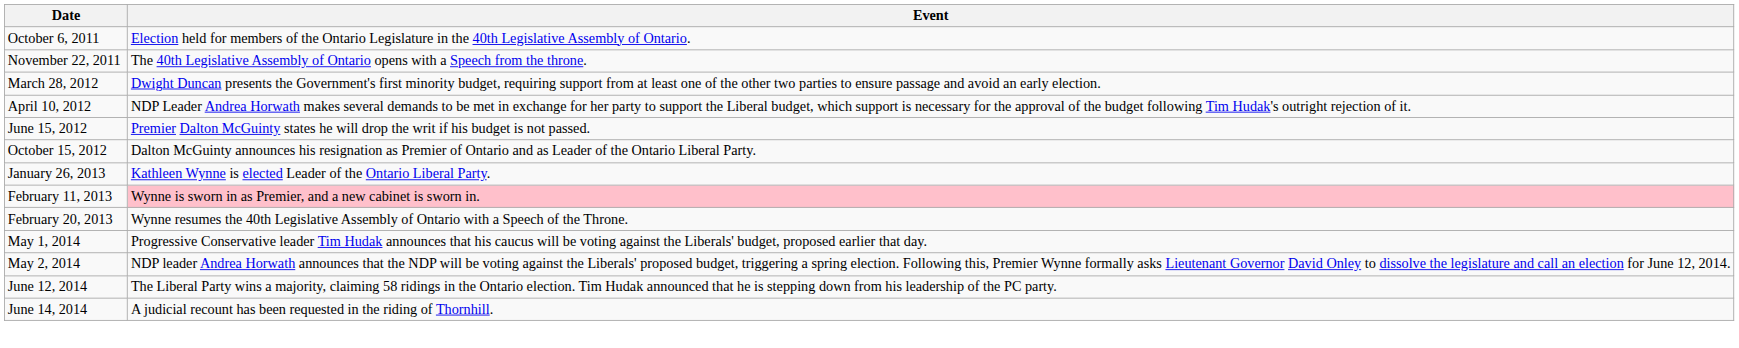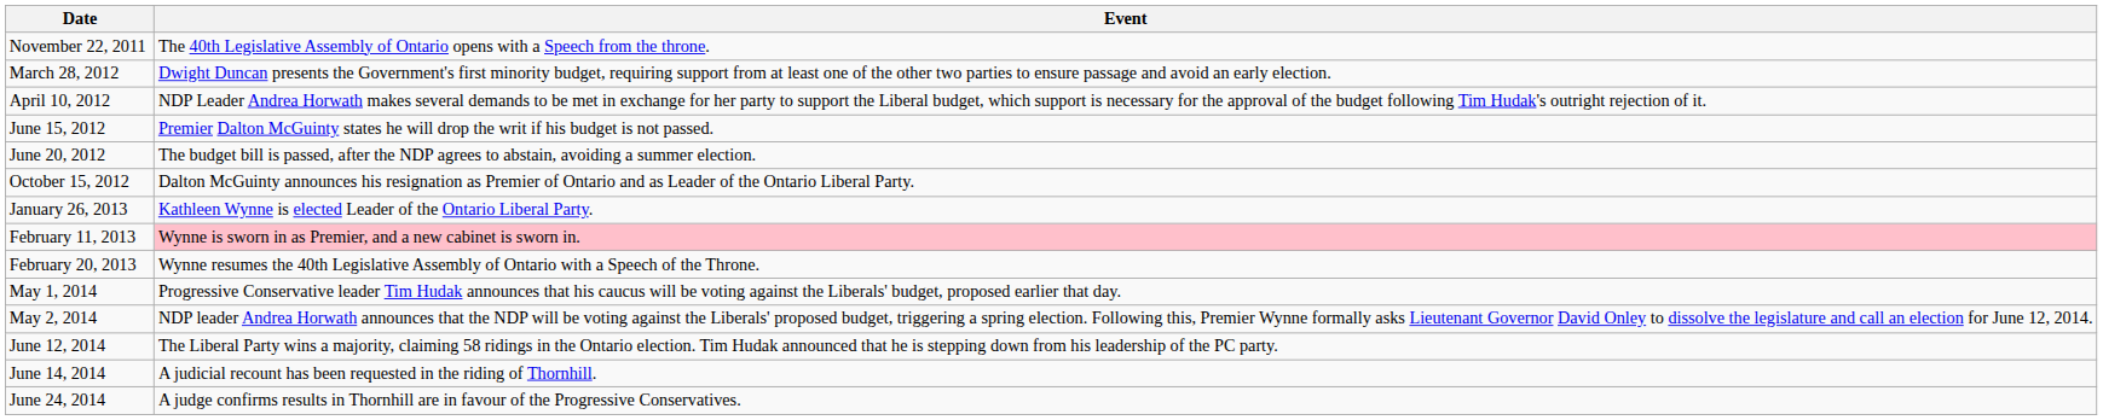 <table class="wikitable">
 <tr>
 <th style="width:131px;">Date</th>
 <th>Event</th>
-</tr>
-<tr>
-<td>October 6, 2011</td>
-<td><a href='#'>Election</a> held for members of the Ontario Legislature in the <a href='#'>40th Legislative Assembly of Ontario</a>.</td>
 </tr>
 <tr>
 <td>November 22, 2011</td>
 <td>The <a href='#'>40th Legislative Assembly of Ontario</a> opens with a <a href='#'>Speech from the throne</a>.</td>
 </tr>
 <tr>
 <td>March 28, 2012</td>
 <td><a href='#'>Dwight Duncan</a> presents the Government's first minority budget, requiring support from at least one of the other two parties to ensure passage and avoid an early election.</td>
 </tr>
 <tr>
 <td>April 10, 2012</td>
 <td>NDP Leader <a href='#'>Andrea Horwath</a> makes several demands to be met in exchange for her party to support the Liberal budget, which support is necessary for the approval of the budget following <a href='#'>Tim Hudak</a>'s outright rejection of it.</td>
 </tr>
 <tr>
 <td>June 15, 2012</td>
 <td><a href='#'>Premier</a> <a href='#'>Dalton McGuinty</a> states he will drop the writ if his budget is not passed.</td>
+</tr>
+<tr>
+<td>June 20, 2012</td>
+<td>The budget bill is passed, after the NDP agrees to abstain, avoiding a summer election.</td>
 </tr>
 <tr>
 <td>October 15, 2012</td>
 <td>Dalton McGuinty announces his resignation as Premier of Ontario and as Leader of the Ontario Liberal Party.</td>
 </tr>
 <tr>
 <td>January 26, 2013</td>
 <td><a href='#'>Kathleen Wynne</a> is <a href='#'>elected</a> Leader of the <a href='#'>Ontario Liberal Party</a>.</td>
 </tr>
 <tr>
 <td>February 11, 2013</td>
 <td style="background: pink;">Wynne is sworn in as Premier, and a new cabinet is sworn in.</td>
 </tr>
 <tr>
 <td>February 20, 2013</td>
 <td>Wynne resumes the 40th Legislative Assembly of Ontario with a Speech of the Throne.</td>
 </tr>
 <tr>
 <td>May 1, 2014</td>
 <td>Progressive Conservative leader <a href='#'>Tim Hudak</a> announces that his caucus will be voting against the Liberals' budget, proposed earlier that day.</td>
 </tr>
 <tr>
 <td>May 2, 2014</td>
 <td>NDP leader <a href='#'>Andrea Horwath</a> announces that the NDP will be voting against the Liberals' proposed budget, triggering a spring election. Following this, Premier Wynne formally asks <a href='#'>Lieutenant Governor</a> <a href='#'>David Onley</a> to <a href='#'>dissolve the legislature and call an election</a> for June 12, 2014.</td>
 </tr>
 <tr>
 <td>June 12, 2014</td>
 <td>The Liberal Party wins a majority, claiming 58 ridings in the Ontario election.  Tim Hudak announced that he is stepping down from his leadership of the PC party.</td>
 </tr>
 <tr>
 <td>June 14, 2014</td>
 <td>A judicial recount has been requested in the riding of <a href='#'>Thornhill</a>.</td>
 </tr>
+<tr>
+<td>June 24, 2014</td>
+<td>A judge confirms results in Thornhill are in favour of the Progressive Conservatives.</td>
+</tr>
 </table>
